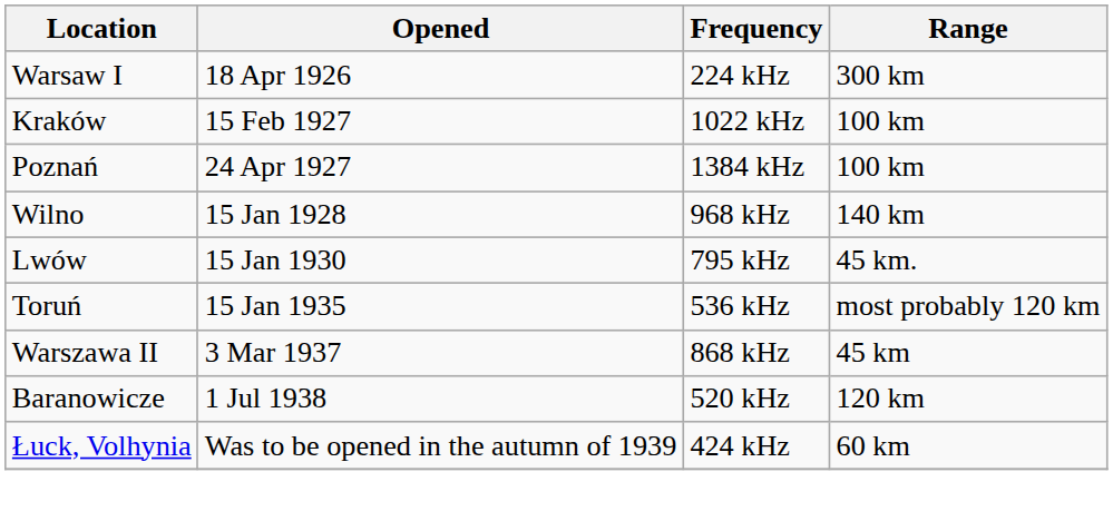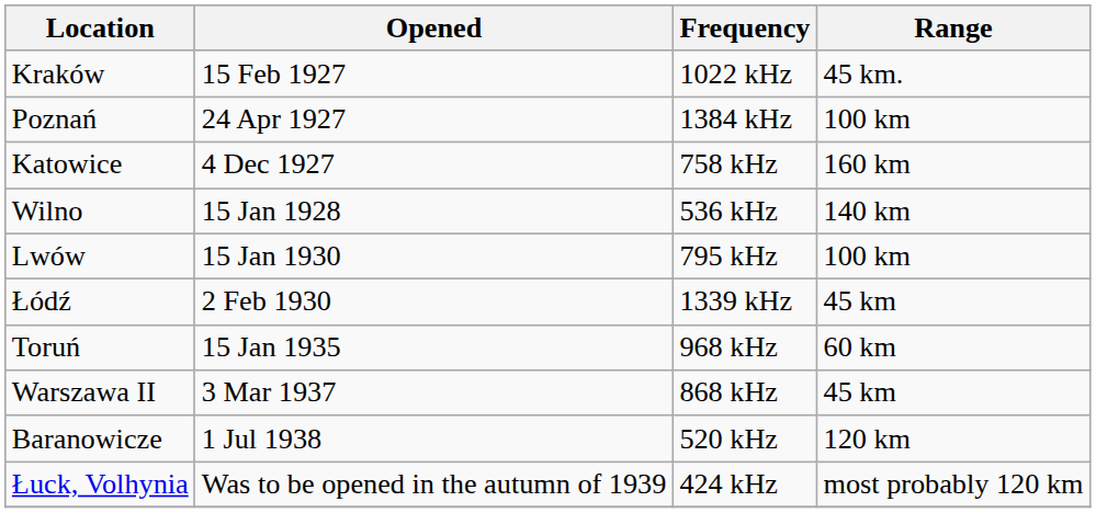 <table class=wikitable>
 <tr>
 <th>Location</th>
 <th>Opened</th>
 <th>Frequency</th>
 <th>Range</th>
 </tr>
 <tr>
-<td>Warsaw I</td>
-<td>18 Apr 1926</td>
-<td>224 kHz</td>
-<td>300 km</td>
-</tr>
-<tr>
 <td>Kraków</td>
 <td>15 Feb 1927</td>
 <td>1022 kHz</td>
-<td>100 km</td>
+<td>45 km.</td>
 </tr>
 <tr>
 <td>Poznań</td>
 <td>24 Apr 1927</td>
 <td>1384 kHz</td>
 <td>100 km</td>
 </tr>
 <tr>
+<td>Katowice</td>
+<td>4 Dec 1927</td>
+<td>758 kHz</td>
+<td>160 km</td>
+</tr>
+<tr>
 <td>Wilno</td>
 <td>15 Jan 1928</td>
-<td>968 kHz</td>
+<td>536 kHz</td>
 <td>140 km</td>
 </tr>
 <tr>
 <td>Lwów</td>
 <td>15 Jan 1930</td>
 <td>795 kHz</td>
-<td>45 km.</td>
+<td>100 km</td>
+</tr>
+<tr>
+<td>Łódź</td>
+<td>2 Feb 1930</td>
+<td>1339 kHz</td>
+<td>45 km</td>
 </tr>
 <tr>
 <td>Toruń</td>
 <td>15 Jan 1935</td>
-<td>536 kHz</td>
-<td>most probably 120 km</td>
+<td>968 kHz</td>
+<td>60 km</td>
 </tr>
 <tr>
 <td>Warszawa II</td>
 <td>3 Mar 1937</td>
 <td>868 kHz</td>
 <td>45 km</td>
 </tr>
 <tr>
 <td>Baranowicze</td>
 <td>1 Jul 1938</td>
 <td>520 kHz</td>
 <td>120 km</td>
 </tr>
 <tr>
 <td><a href='#'>Łuck, Volhynia</a></td>
 <td>Was to be opened in the autumn of 1939</td>
 <td>424 kHz</td>
-<td>60 km</td>
+<td>most probably 120 km</td>
 </tr>
 <tr>
 </tr>
 </table>
